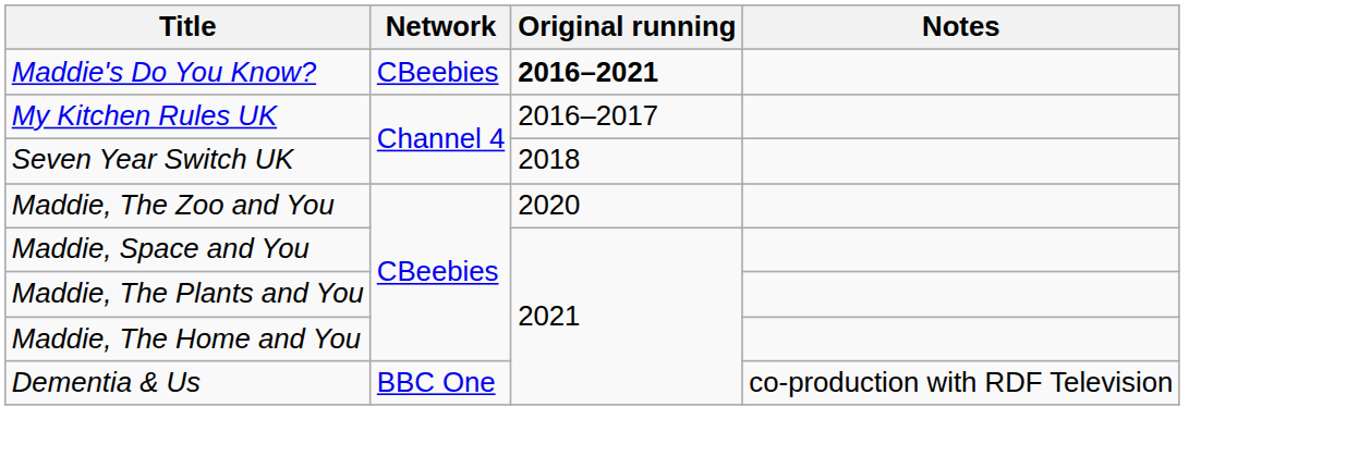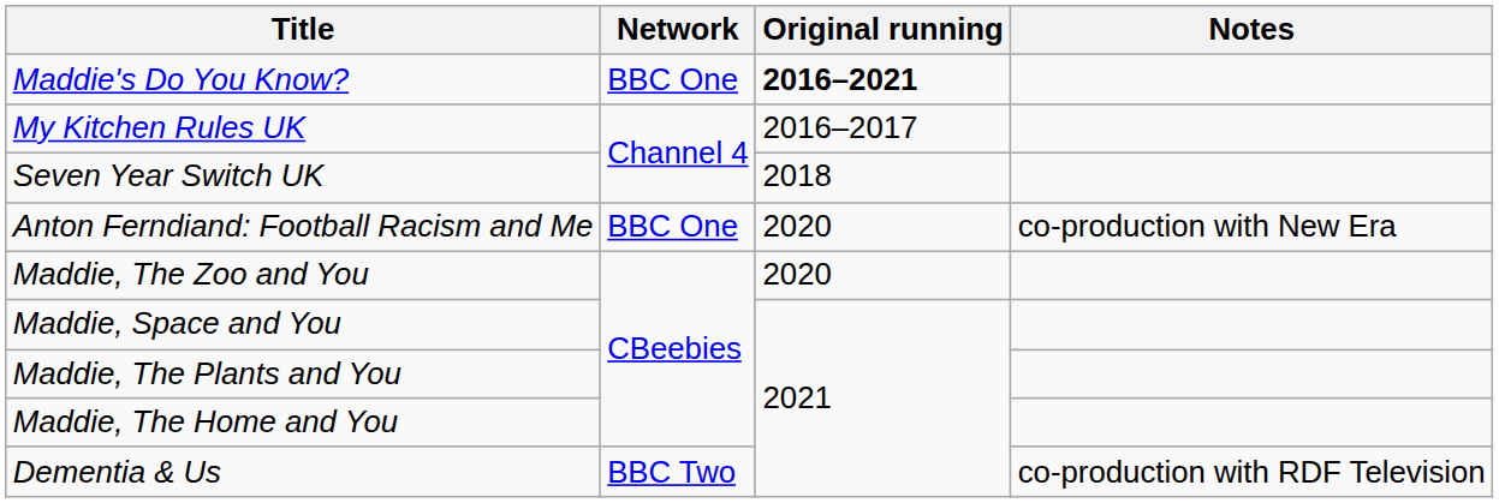 <table class="wikitable sortable">
 <tr>
 <th>Title</th>
 <th>Network</th>
 <th>Original running</th>
 <th>Notes</th>
 </tr>
 <tr>
 <td><em><a href='#'>Maddie's Do You Know?</a></em></td>
-<td><a href='#'>CBeebies</a></td>
+<td><a href='#'>BBC One</a></td>
 <td><strong>2016–2021</strong></td>
 <td></td>
 </tr>
 <tr>
 <td><em><a href='#'>My Kitchen Rules UK</a></em></td>
 <td rowspan="2"><a href='#'>Channel 4</a></td>
 <td>2016–2017</td>
 <td></td>
 </tr>
 <tr>
 <td><em>Seven Year Switch UK</em></td>
 <td>2018</td>
 <td></td>
+</tr>
+<tr>
+<td><em>Anton Ferndiand: Football Racism and Me</em></td>
+<td><a href='#'>BBC One</a></td>
+<td>2020</td>
+<td>co-production with New Era</td>
 </tr>
 <tr>
 <td><em>Maddie, The Zoo and You</em></td>
 <td rowspan="4"><a href='#'>CBeebies</a></td>
 <td>2020</td>
 <td></td>
 </tr>
 <tr>
 <td><em>Maddie, Space and You</em></td>
 <td rowspan="4">2021</td>
 <td></td>
 </tr>
 <tr>
 <td><em>Maddie, The Plants and You</em></td>
 <td></td>
 </tr>
 <tr>
 <td><em>Maddie, The Home and You</em></td>
 <td></td>
 </tr>
 <tr>
 <td><em>Dementia & Us</em></td>
-<td><a href='#'>BBC One</a></td>
+<td><a href='#'>BBC Two</a></td>
 <td>co-production with RDF Television</td>
 </tr>
 </table>
